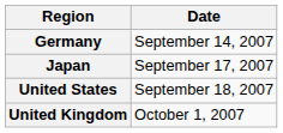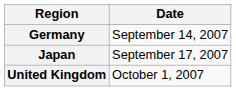 <table class="wikitable plainrowheaders">
 <tr>
 <th>Region</th>
 <th>Date</th>
 </tr>
 <tr>
 <th scope="row">Germany</th>
 <td>September 14, 2007</td>
 </tr>
 <tr>
 <th scope="row">Japan</th>
 <td>September 17, 2007</td>
 </tr>
 <tr>
-<th scope="row">United States</th>
-<td>September 18, 2007</td>
-</tr>
-<tr>
 <th scope="row">United Kingdom</th>
 <td>October 1, 2007</td>
 </tr>
 </table>
